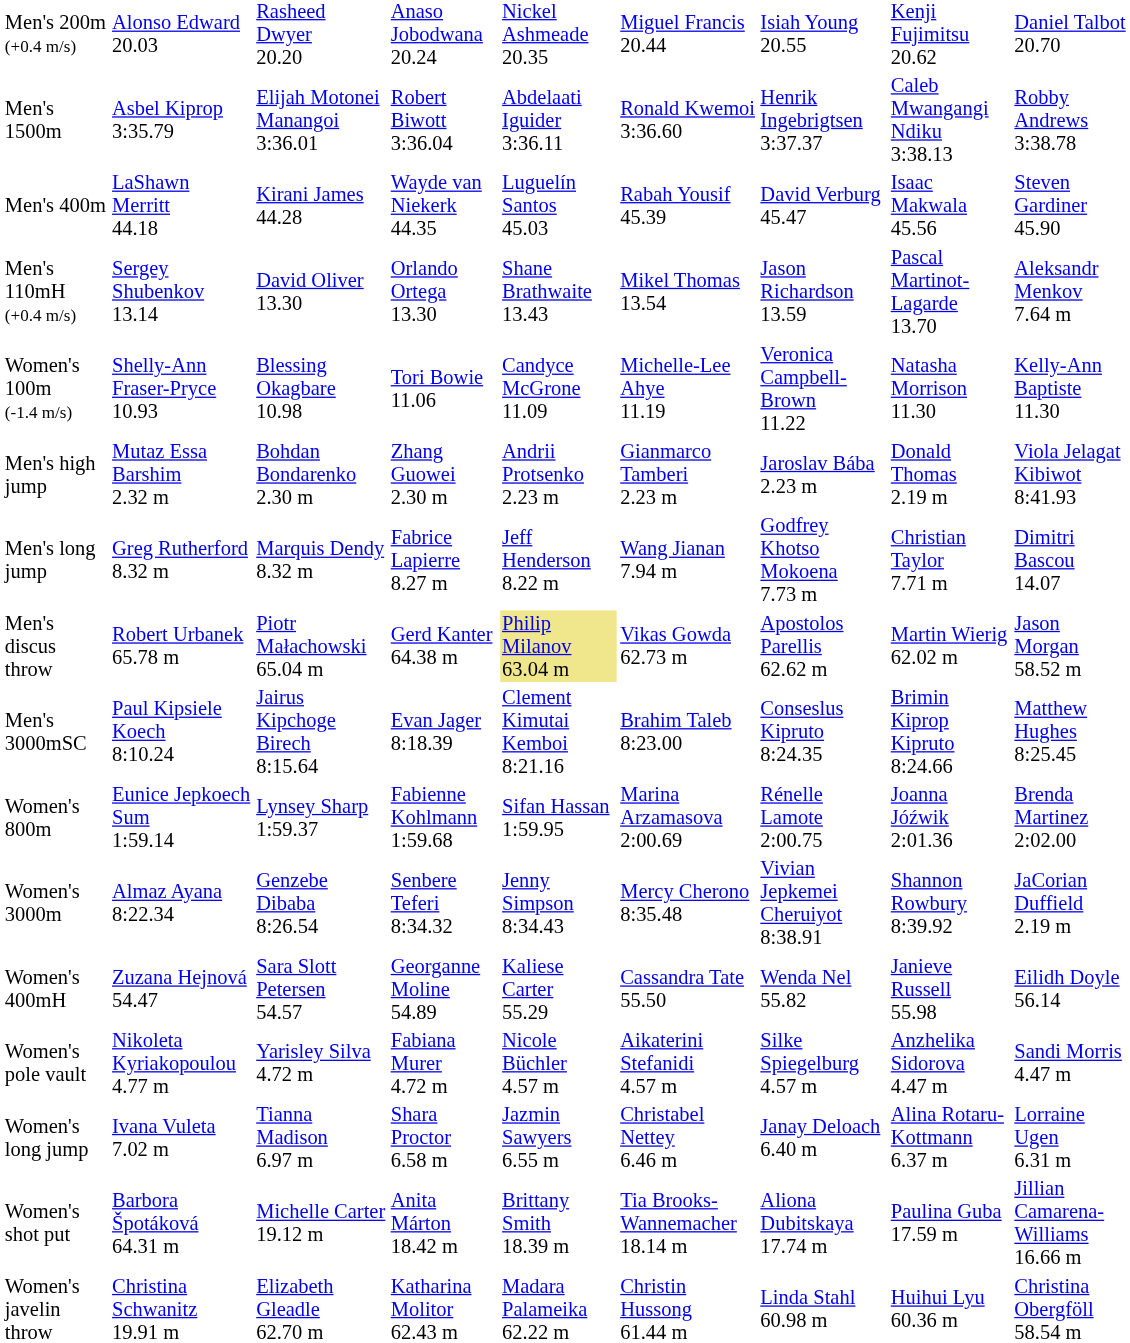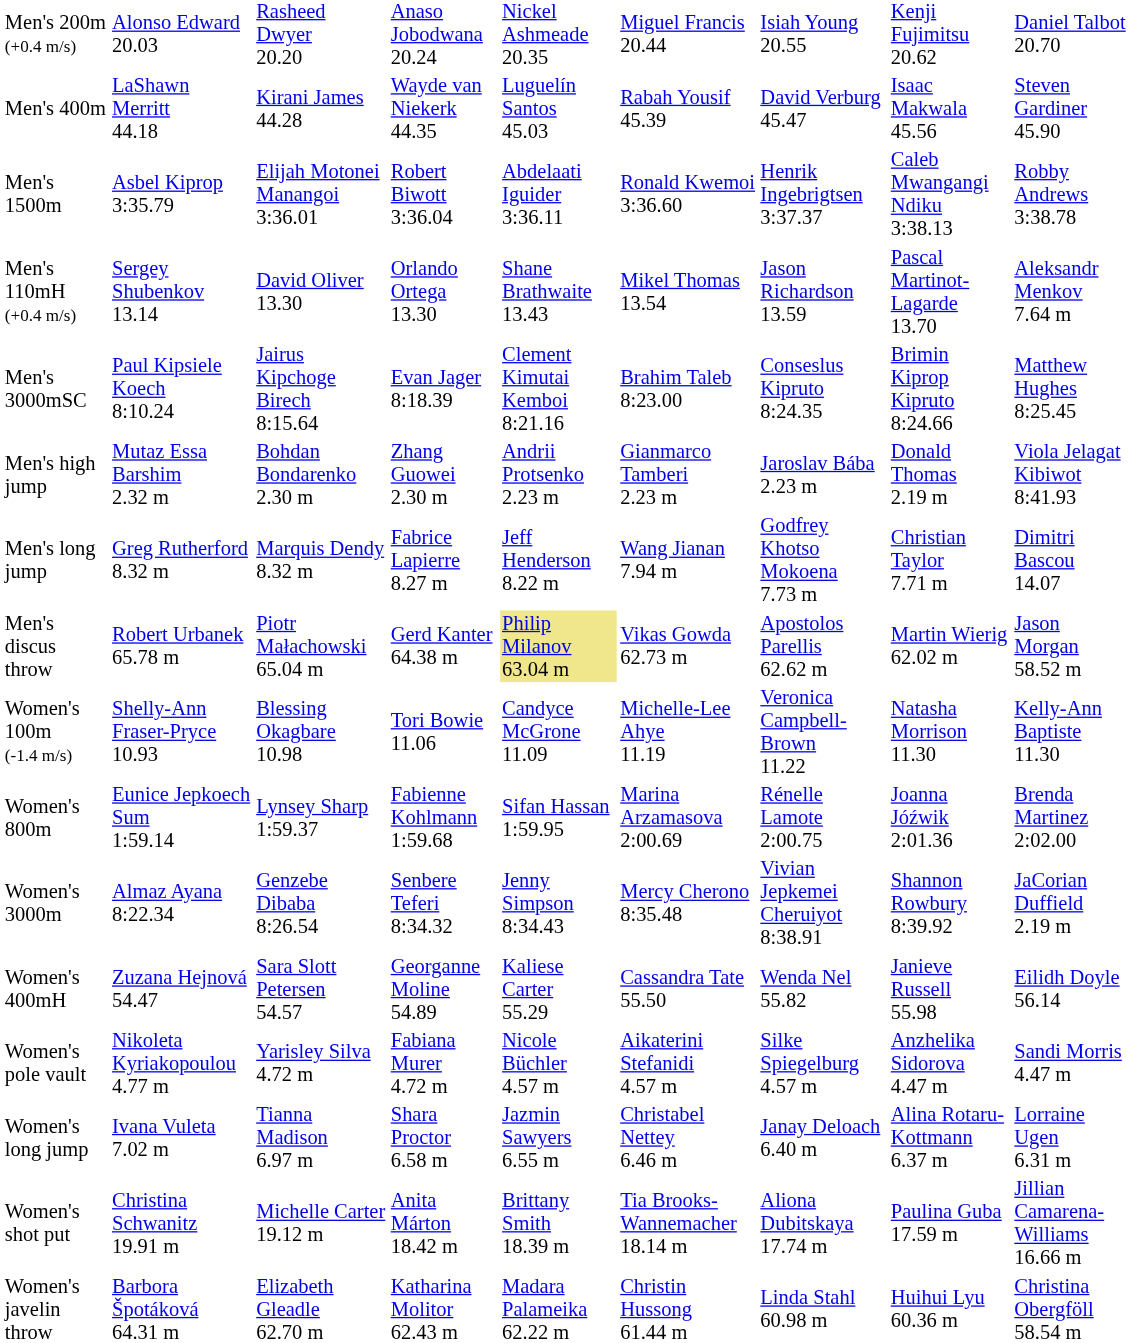 <table>
 <tr>
 <td>Men's 200m<br><small>(+0.4 m/s)</small></td>
 <td><a href='#'>Alonso Edward</a><br>  20.03</td>
 <td><a href='#'>Rasheed Dwyer</a><br>  20.20</td>
 <td><a href='#'>Anaso Jobodwana</a><br>  20.24</td>
 <td><a href='#'>Nickel Ashmeade</a><br>  20.35</td>
 <td><a href='#'>Miguel Francis</a><br>  20.44</td>
 <td><a href='#'>Isiah Young</a><br>  20.55</td>
 <td><a href='#'>Kenji Fujimitsu</a><br>  20.62</td>
 <td><a href='#'>Daniel Talbot</a><br>  20.70</td>
 </tr>
 <tr>
+<td>Men's 400m</td>
+<td><a href='#'>LaShawn Merritt</a><br>  44.18</td>
+<td><a href='#'>Kirani James</a><br>  44.28</td>
+<td><a href='#'>Wayde van Niekerk</a><br>  44.35</td>
+<td><a href='#'>Luguelín Santos</a><br>  45.03</td>
+<td><a href='#'>Rabah Yousif</a><br>  45.39</td>
+<td><a href='#'>David Verburg</a><br>  45.47</td>
+<td><a href='#'>Isaac Makwala</a><br>  45.56</td>
+<td><a href='#'>Steven Gardiner</a><br>  45.90</td>
+</tr>
+<tr>
 <td>Men's 1500m</td>
 <td><a href='#'>Asbel Kiprop</a><br>  3:35.79</td>
 <td><a href='#'>Elijah Motonei Manangoi</a><br>  3:36.01</td>
 <td><a href='#'>Robert Biwott</a><br>  3:36.04</td>
 <td><a href='#'>Abdelaati Iguider</a><br>  3:36.11</td>
 <td><a href='#'>Ronald Kwemoi</a><br>  3:36.60</td>
 <td><a href='#'>Henrik Ingebrigtsen</a><br>  3:37.37</td>
 <td><a href='#'>Caleb Mwangangi Ndiku</a><br>  3:38.13</td>
 <td><a href='#'>Robby Andrews</a><br>  3:38.78</td>
-</tr>
-<tr>
-<td>Men's 400m</td>
-<td><a href='#'>LaShawn Merritt</a><br>  44.18</td>
-<td><a href='#'>Kirani James</a><br>  44.28</td>
-<td><a href='#'>Wayde van Niekerk</a><br>  44.35</td>
-<td><a href='#'>Luguelín Santos</a><br>  45.03</td>
-<td><a href='#'>Rabah Yousif</a><br>  45.39</td>
-<td><a href='#'>David Verburg</a><br>  45.47</td>
-<td><a href='#'>Isaac Makwala</a><br>  45.56</td>
-<td><a href='#'>Steven Gardiner</a><br>  45.90</td>
 </tr>
 <tr>
 <td>Men's 110mH<br><small>(+0.4 m/s)</small></td>
 <td><a href='#'>Sergey Shubenkov</a><br>  13.14</td>
 <td><a href='#'>David Oliver</a><br>  13.30</td>
 <td><a href='#'>Orlando Ortega</a><br>  13.30</td>
 <td><a href='#'>Shane Brathwaite</a><br>  13.43</td>
 <td><a href='#'>Mikel Thomas</a><br>  13.54</td>
 <td><a href='#'>Jason Richardson</a><br>  13.59</td>
 <td><a href='#'>Pascal Martinot-Lagarde</a><br>  13.70</td>
 <td><a href='#'>Aleksandr Menkov</a><br>  7.64 m</td>
 </tr>
 <tr>
-<td>Women's 100m<br><small>(-1.4 m/s)</small></td>
-<td><a href='#'>Shelly-Ann Fraser-Pryce</a><br>  10.93</td>
-<td><a href='#'>Blessing Okagbare</a><br>  10.98</td>
-<td><a href='#'>Tori Bowie</a><br>  11.06</td>
-<td><a href='#'>Candyce McGrone</a><br>  11.09</td>
-<td><a href='#'>Michelle-Lee Ahye</a><br>  11.19</td>
-<td><a href='#'>Veronica Campbell-Brown</a><br>  11.22</td>
-<td><a href='#'>Natasha Morrison</a><br>  11.30</td>
-<td><a href='#'>Kelly-Ann Baptiste</a><br>  11.30</td>
+<td>Men's 3000mSC</td>
+<td><a href='#'>Paul Kipsiele Koech</a><br>  8:10.24</td>
+<td><a href='#'>Jairus Kipchoge Birech</a><br>  8:15.64</td>
+<td><a href='#'>Evan Jager</a><br>  8:18.39</td>
+<td><a href='#'>Clement Kimutai Kemboi</a><br>  8:21.16</td>
+<td><a href='#'>Brahim Taleb</a><br>  8:23.00</td>
+<td><a href='#'>Conseslus Kipruto</a><br>  8:24.35</td>
+<td><a href='#'>Brimin Kiprop Kipruto</a><br>  8:24.66</td>
+<td><a href='#'>Matthew Hughes</a><br>  8:25.45</td>
 </tr>
 <tr>
 <td>Men's high jump</td>
 <td><a href='#'>Mutaz Essa Barshim</a><br>  2.32 m</td>
 <td><a href='#'>Bohdan Bondarenko</a><br>  2.30 m</td>
 <td><a href='#'>Zhang Guowei</a><br>  2.30 m</td>
 <td><a href='#'>Andrii Protsenko</a><br>  2.23 m</td>
 <td><a href='#'>Gianmarco Tamberi</a><br>  2.23 m</td>
 <td><a href='#'>Jaroslav Bába</a><br>  2.23 m</td>
 <td><a href='#'>Donald Thomas</a><br>  2.19 m</td>
 <td><a href='#'>Viola Jelagat Kibiwot</a><br>  8:41.93</td>
 </tr>
 <tr>
 <td>Men's long jump</td>
 <td><a href='#'>Greg Rutherford</a><br>  8.32 m</td>
 <td><a href='#'>Marquis Dendy</a><br>  8.32 m</td>
 <td><a href='#'>Fabrice Lapierre</a><br>  8.27 m</td>
 <td><a href='#'>Jeff Henderson</a><br>  8.22 m</td>
 <td><a href='#'>Wang Jianan</a><br>  7.94 m</td>
 <td><a href='#'>Godfrey Khotso Mokoena</a><br>  7.73 m</td>
 <td><a href='#'>Christian Taylor</a><br>  7.71 m</td>
 <td><a href='#'>Dimitri Bascou</a><br>  14.07</td>
 </tr>
 <tr>
 <td>Men's discus throw</td>
 <td><a href='#'>Robert Urbanek</a><br>  65.78 m</td>
 <td><a href='#'>Piotr Małachowski</a><br>  65.04 m</td>
 <td><a href='#'>Gerd Kanter</a><br>  64.38 m</td>
 <td style="background: khaki;"><a href='#'>Philip Milanov</a><br>  63.04 m</td>
 <td><a href='#'>Vikas Gowda</a><br>  62.73 m</td>
 <td><a href='#'>Apostolos Parellis</a><br>  62.62 m</td>
 <td><a href='#'>Martin Wierig</a><br>  62.02 m</td>
 <td><a href='#'>Jason Morgan</a><br>  58.52 m</td>
 </tr>
 <tr>
-<td>Men's 3000mSC</td>
-<td><a href='#'>Paul Kipsiele Koech</a><br>  8:10.24</td>
-<td><a href='#'>Jairus Kipchoge Birech</a><br>  8:15.64</td>
-<td><a href='#'>Evan Jager</a><br>  8:18.39</td>
-<td><a href='#'>Clement Kimutai Kemboi</a><br>  8:21.16</td>
-<td><a href='#'>Brahim Taleb</a><br>  8:23.00</td>
-<td><a href='#'>Conseslus Kipruto</a><br>  8:24.35</td>
-<td><a href='#'>Brimin Kiprop Kipruto</a><br>  8:24.66</td>
-<td><a href='#'>Matthew Hughes</a><br>  8:25.45</td>
+<td>Women's 100m<br><small>(-1.4 m/s)</small></td>
+<td><a href='#'>Shelly-Ann Fraser-Pryce</a><br>  10.93</td>
+<td><a href='#'>Blessing Okagbare</a><br>  10.98</td>
+<td><a href='#'>Tori Bowie</a><br>  11.06</td>
+<td><a href='#'>Candyce McGrone</a><br>  11.09</td>
+<td><a href='#'>Michelle-Lee Ahye</a><br>  11.19</td>
+<td><a href='#'>Veronica Campbell-Brown</a><br>  11.22</td>
+<td><a href='#'>Natasha Morrison</a><br>  11.30</td>
+<td><a href='#'>Kelly-Ann Baptiste</a><br>  11.30</td>
 </tr>
 <tr>
 <td>Women's 800m</td>
 <td><a href='#'>Eunice Jepkoech Sum</a><br>  1:59.14</td>
 <td><a href='#'>Lynsey Sharp</a><br>  1:59.37</td>
 <td><a href='#'>Fabienne Kohlmann</a><br>  1:59.68</td>
 <td><a href='#'>Sifan Hassan</a><br>  1:59.95</td>
 <td><a href='#'>Marina Arzamasova</a><br>  2:00.69</td>
 <td><a href='#'>Rénelle Lamote</a><br>  2:00.75</td>
 <td><a href='#'>Joanna Jóźwik</a><br>  2:01.36</td>
 <td><a href='#'>Brenda Martinez</a><br>  2:02.00</td>
 </tr>
 <tr>
 <td>Women's 3000m</td>
 <td><a href='#'>Almaz Ayana</a><br>  8:22.34</td>
 <td><a href='#'>Genzebe Dibaba</a><br>  8:26.54</td>
 <td><a href='#'>Senbere Teferi</a><br>  8:34.32</td>
 <td><a href='#'>Jenny Simpson</a><br>  8:34.43</td>
 <td><a href='#'>Mercy Cherono</a><br>  8:35.48</td>
 <td><a href='#'>Vivian Jepkemei Cheruiyot</a><br>  8:38.91</td>
 <td><a href='#'>Shannon Rowbury</a><br>  8:39.92</td>
 <td><a href='#'>JaCorian Duffield</a><br>  2.19 m</td>
 </tr>
 <tr>
 <td>Women's 400mH</td>
 <td><a href='#'>Zuzana Hejnová</a><br>  54.47</td>
 <td><a href='#'>Sara Slott Petersen</a><br>  54.57</td>
 <td><a href='#'>Georganne Moline</a><br>  54.89</td>
 <td><a href='#'>Kaliese Carter</a><br>  55.29</td>
 <td><a href='#'>Cassandra Tate</a><br>  55.50</td>
 <td><a href='#'>Wenda Nel</a><br>  55.82</td>
 <td><a href='#'>Janieve Russell</a><br>  55.98</td>
 <td><a href='#'>Eilidh Doyle</a><br>  56.14</td>
 </tr>
 <tr>
 <td>Women's pole vault</td>
 <td><a href='#'>Nikoleta Kyriakopoulou</a><br>  4.77 m</td>
 <td><a href='#'>Yarisley Silva</a><br>  4.72 m</td>
 <td><a href='#'>Fabiana Murer</a><br>  4.72 m</td>
 <td><a href='#'>Nicole Büchler</a><br>  4.57 m</td>
 <td><a href='#'>Aikaterini Stefanidi</a><br>  4.57 m</td>
 <td><a href='#'>Silke Spiegelburg</a><br>  4.57 m</td>
 <td><a href='#'>Anzhelika Sidorova</a><br>  4.47 m</td>
 <td><a href='#'>Sandi Morris</a><br>  4.47 m</td>
 </tr>
 <tr>
 <td>Women's long jump</td>
 <td><a href='#'>Ivana Vuleta</a><br>  7.02 m</td>
 <td><a href='#'>Tianna Madison</a><br>  6.97 m</td>
 <td><a href='#'>Shara Proctor</a><br>  6.58 m</td>
 <td><a href='#'>Jazmin Sawyers</a><br>  6.55 m</td>
 <td><a href='#'>Christabel Nettey</a><br>  6.46 m</td>
 <td><a href='#'>Janay Deloach</a><br>  6.40 m</td>
 <td><a href='#'>Alina Rotaru-Kottmann</a><br>  6.37 m</td>
 <td><a href='#'>Lorraine Ugen</a><br>  6.31 m</td>
 </tr>
 <tr>
 <td>Women's shot put</td>
-<td><a href='#'>Barbora Špotáková</a><br>  64.31 m</td>
+<td><a href='#'>Christina Schwanitz</a><br>  19.91 m</td>
 <td><a href='#'>Michelle Carter</a><br>  19.12 m</td>
 <td><a href='#'>Anita Márton</a><br>  18.42 m</td>
 <td><a href='#'>Brittany Smith</a><br>  18.39 m</td>
 <td><a href='#'>Tia Brooks-Wannemacher</a><br>  18.14 m</td>
 <td><a href='#'>Aliona Dubitskaya</a><br>  17.74 m</td>
 <td><a href='#'>Paulina Guba</a><br>  17.59 m</td>
 <td><a href='#'>Jillian Camarena-Williams</a><br>  16.66 m</td>
 </tr>
 <tr>
 <td>Women's javelin throw</td>
-<td><a href='#'>Christina Schwanitz</a><br>  19.91 m</td>
+<td><a href='#'>Barbora Špotáková</a><br>  64.31 m</td>
 <td><a href='#'>Elizabeth Gleadle</a><br>  62.70 m</td>
 <td><a href='#'>Katharina Molitor</a><br>  62.43 m</td>
 <td><a href='#'>Madara Palameika</a><br>  62.22 m</td>
 <td><a href='#'>Christin Hussong</a><br>  61.44 m</td>
 <td><a href='#'>Linda Stahl</a><br>  60.98 m</td>
 <td><a href='#'>Huihui Lyu</a><br>  60.36 m</td>
 <td><a href='#'>Christina Obergföll</a><br>  58.54 m</td>
 </tr>
 </table>
